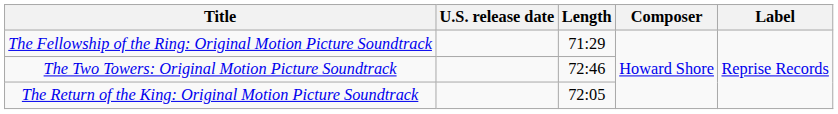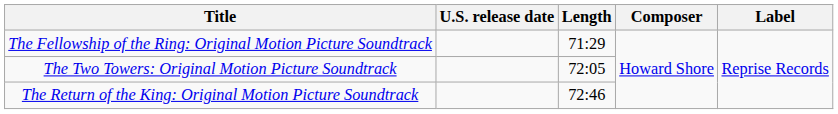 <table class="wikitable" style="text-align:center;">
 <tr>
 <th>Title</th>
 <th>U.S. release date</th>
 <th>Length</th>
 <th>Composer</th>
 <th>Label</th>
 </tr>
 <tr>
 <td><em><a href='#'>The Fellowship of the Ring: Original Motion Picture Soundtrack</a></em></td>
 <td></td>
 <td>71:29</td>
 <td rowspan="3"><a href='#'>Howard Shore</a></td>
 <td rowspan="3"><a href='#'>Reprise Records</a></td>
 </tr>
 <tr>
 <td><em><a href='#'>The Two Towers: Original Motion Picture Soundtrack</a></em></td>
 <td></td>
-<td>72:46</td>
+<td>72:05</td>
 </tr>
 <tr>
 <td><em><a href='#'>The Return of the King: Original Motion Picture Soundtrack</a></em></td>
 <td></td>
-<td>72:05</td>
+<td>72:46</td>
 </tr>
 </table>
